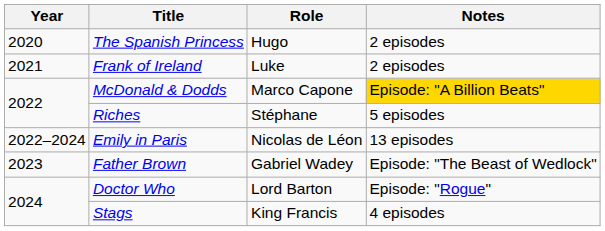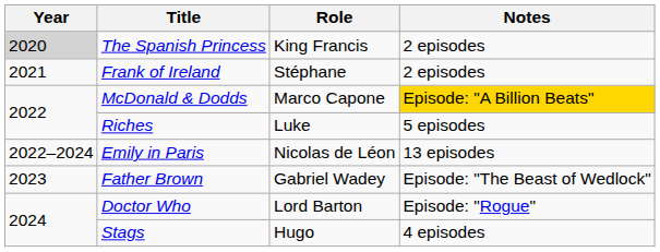 <table class="wikitable sortable">
 <tr>
 <th>Year</th>
 <th>Title</th>
 <th>Role</th>
 <th class="unsortable">Notes</th>
 </tr>
 <tr>
-<td>2020</td>
+<td style="background: lightgrey;">2020</td>
 <td><em><a href='#'>The Spanish Princess</a></em></td>
-<td>Hugo</td>
+<td>King Francis</td>
 <td>2 episodes</td>
 </tr>
 <tr>
 <td>2021</td>
 <td><em><a href='#'>Frank of Ireland</a></em></td>
-<td>Luke</td>
+<td>Stéphane</td>
 <td>2 episodes</td>
 </tr>
 <tr>
 <td rowspan="2">2022</td>
 <td><em><a href='#'>McDonald & Dodds</a></em></td>
 <td>Marco Capone</td>
 <td style="background: gold;">Episode: "A Billion Beats"</td>
 </tr>
 <tr>
 <td><em><a href='#'>Riches</a></em></td>
-<td>Stéphane</td>
+<td>Luke</td>
 <td>5 episodes</td>
 </tr>
 <tr>
 <td>2022–2024</td>
 <td><em><a href='#'>Emily in Paris</a></em></td>
 <td>Nicolas de Léon</td>
 <td>13 episodes</td>
 </tr>
 <tr>
 <td>2023</td>
 <td><em><a href='#'>Father Brown</a></em></td>
 <td>Gabriel Wadey</td>
 <td>Episode: "The Beast of Wedlock"</td>
 </tr>
 <tr>
 <td rowspan="2">2024</td>
 <td><em><a href='#'>Doctor Who</a></em></td>
 <td>Lord Barton</td>
 <td>Episode: "<a href='#'>Rogue</a>"</td>
 </tr>
 <tr>
 <td><em><a href='#'>Stags</a></em></td>
-<td>King Francis</td>
+<td>Hugo</td>
 <td>4 episodes</td>
 </tr>
 </table>
